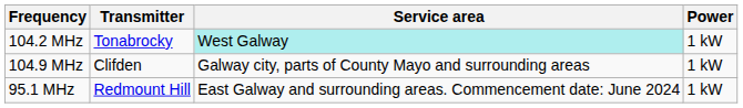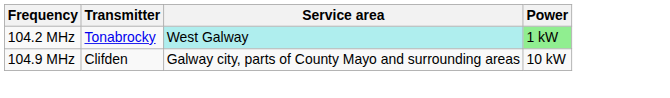 <table class="wikitable sortable">
 <tr>
 <th>Frequency</th>
 <th>Transmitter</th>
 <th>Service area</th>
 <th>Power</th>
 </tr>
 <tr>
 <td>104.2 MHz</td>
 <td><a href='#'>Tonabrocky</a></td>
 <td style="background: paleturquoise;">West Galway</td>
-<td>1 kW</td>
+<td style="background: lightgreen;">1 kW</td>
 </tr>
 <tr>
 <td>104.9 MHz</td>
 <td>Clifden</td>
 <td>Galway city, parts of County Mayo and surrounding areas</td>
-<td>1 kW</td>
-</tr>
-<tr>
-<td>95.1 MHz</td>
-<td><a href='#'>Redmount Hill</a></td>
-<td>East Galway and surrounding areas. Commencement date: June 2024</td>
-<td>1 kW</td>
+<td>10 kW</td>
 </tr>
 </table>
